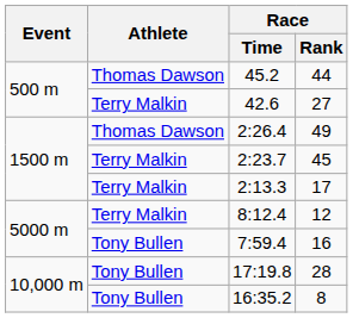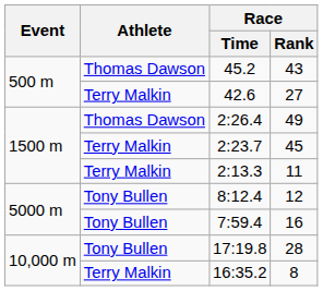 <table class="wikitable" border="1" style="font-size:90%">
 <tr>
 <th rowspan=2>Event</th>
 <th rowspan=2>Athlete</th>
 <th colspan=2>Race</th>
 </tr>
 <tr>
 <th>Time</th>
 <th>Rank</th>
 </tr>
 <tr>
 <td rowspan=2>500 m</td>
 <td><a href='#'>Thomas Dawson</a></td>
 <td align=center>45.2</td>
-<td align=center>44</td>
+<td align=center>43</td>
 </tr>
 <tr>
 <td><a href='#'>Terry Malkin</a></td>
 <td align=center>42.6</td>
 <td align=center>27</td>
 </tr>
 <tr>
 <td rowspan=3>1500 m</td>
 <td><a href='#'>Thomas Dawson</a></td>
 <td align=center>2:26.4</td>
 <td align=center>49</td>
 </tr>
 <tr>
 <td><a href='#'>Terry Malkin</a></td>
 <td align=center>2:23.7</td>
 <td align=center>45</td>
 </tr>
 <tr>
 <td><a href='#'>Terry Malkin</a></td>
 <td align=center>2:13.3</td>
-<td align=center>17</td>
+<td align=center>11</td>
 </tr>
 <tr>
 <td rowspan=2>5000 m</td>
-<td><a href='#'>Terry Malkin</a></td>
+<td><a href='#'>Tony Bullen</a></td>
 <td align=center>8:12.4</td>
 <td align=center>12</td>
 </tr>
 <tr>
 <td><a href='#'>Tony Bullen</a></td>
 <td align=center>7:59.4</td>
 <td align=center>16</td>
 </tr>
 <tr>
 <td rowspan=2>10,000 m</td>
 <td><a href='#'>Tony Bullen</a></td>
 <td align=center>17:19.8</td>
 <td align=center>28</td>
 </tr>
 <tr>
-<td><a href='#'>Tony Bullen</a></td>
+<td><a href='#'>Terry Malkin</a></td>
 <td align=center>16:35.2</td>
 <td align=center>8</td>
 </tr>
 </table>
